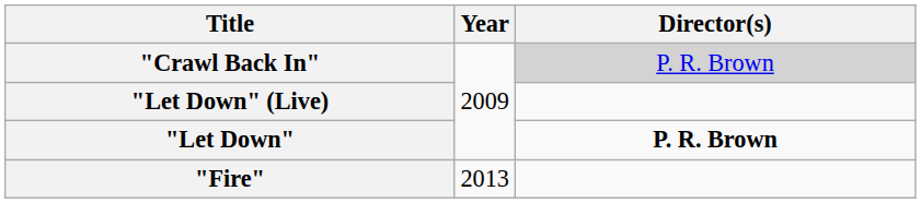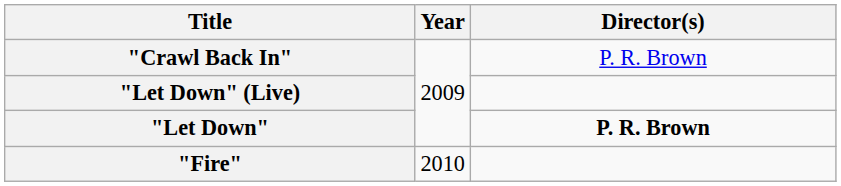 <table class="wikitable plainrowheaders" style="text-align:center;">
 <tr>
 <th scope="col" style="width:18em;">Title</th>
 <th scope="col">Year</th>
 <th scope="col" style="width:16em;">Director(s)</th>
 </tr>
 <tr>
 <th scope="row">"Crawl Back In"</th>
 <td rowspan="3">2009</td>
-<td style="background: lightgrey;"><a href='#'>P. R. Brown</a></td>
+<td><a href='#'>P. R. Brown</a></td>
 </tr>
 <tr>
 <th scope="row">"Let Down" (Live)</th>
 <td></td>
 </tr>
 <tr>
 <th scope="row">"Let Down"</th>
 <td><strong>P. R. Brown</strong></td>
 </tr>
 <tr>
 <th scope="row">"Fire"</th>
-<td>2013</td>
+<td>2010</td>
 <td></td>
 </tr>
 </table>
